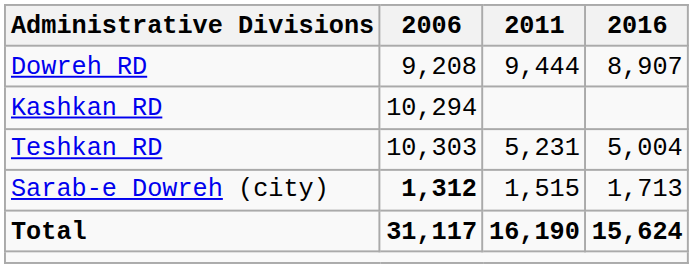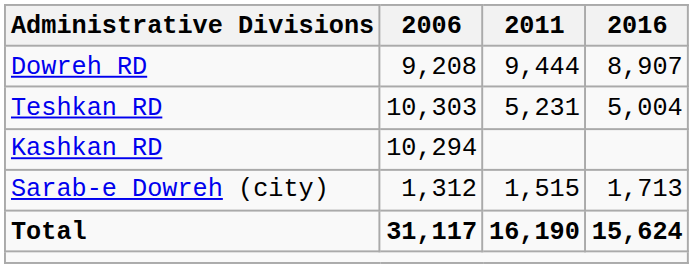 <table class="wikitable">
 <tr>
 <th>Administrative Divisions</th>
 <th>2006</th>
 <th>2011</th>
 <th>2016</th>
 </tr>
 <tr>
 <td><a href='#'>Dowreh RD</a></td>
 <td style="text-align: right;">9,208</td>
 <td style="text-align: right;">9,444</td>
 <td style="text-align: right;">8,907</td>
 </tr>
 <tr>
+<td><a href='#'>Teshkan RD</a></td>
+<td style="text-align: right;">10,303</td>
+<td style="text-align: right;">5,231</td>
+<td style="text-align: right;">5,004</td>
+</tr>
+<tr>
 <td><a href='#'>Kashkan RD</a></td>
 <td style="text-align: right;">10,294</td>
 <td style="text-align: right;"></td>
 <td style="text-align: right;"></td>
 </tr>
 <tr>
-<td><a href='#'>Teshkan RD</a></td>
-<td style="text-align: right;">10,303</td>
-<td style="text-align: right;">5,231</td>
-<td style="text-align: right;">5,004</td>
-</tr>
-<tr>
 <td><a href='#'>Sarab-e Dowreh</a> (city)</td>
-<td style="text-align: right;"><strong>1,312</strong></td>
+<td style="text-align: right;">1,312</td>
 <td style="text-align: right;">1,515</td>
 <td style="text-align: right;">1,713</td>
 </tr>
 <tr>
 <td><strong>Total</strong></td>
 <td style="text-align: right;"><strong>31,117</strong></td>
 <td style="text-align: right;"><strong>16,190</strong></td>
 <td style="text-align: right;"><strong>15,624</strong></td>
 </tr>
 <tr>
 <td colspan=4></td>
 </tr>
 </table>
